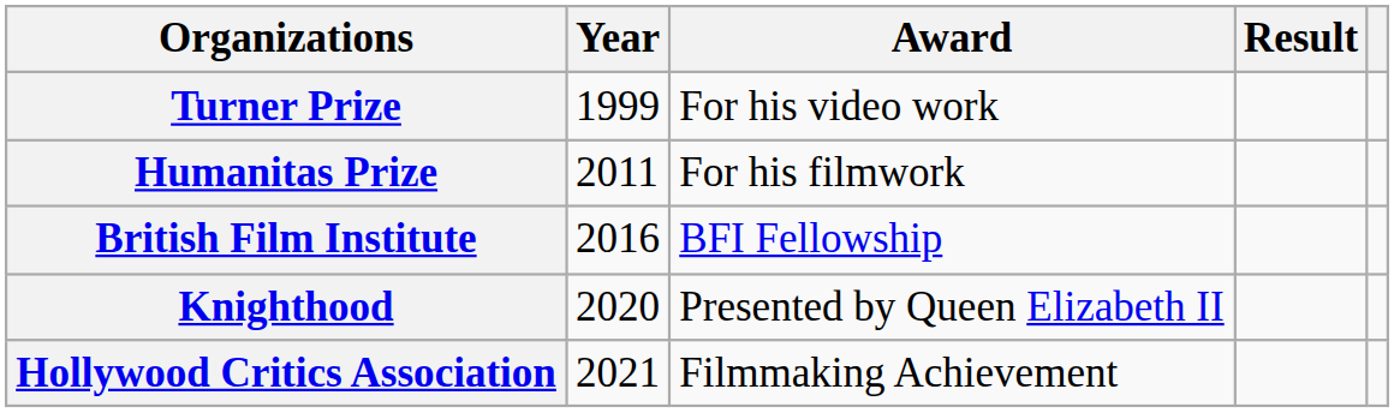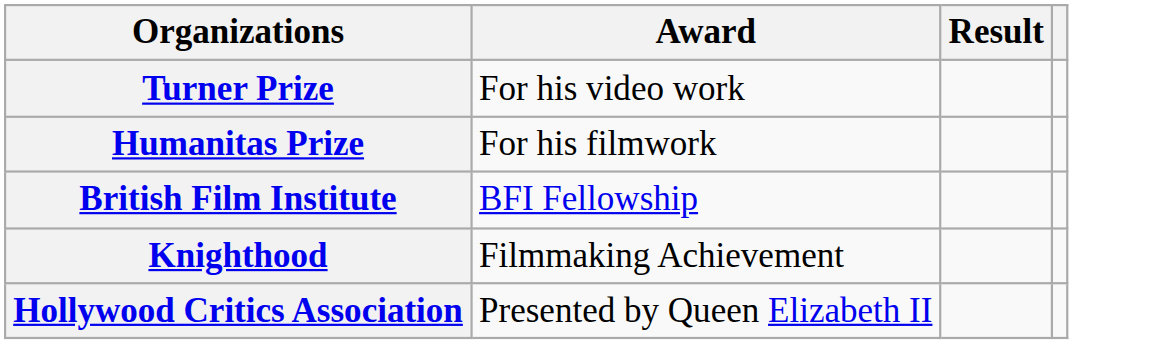 <table class= "wikitable plainrowheaders sortable">
 <tr>
 <th scope="col">Organizations</th>
-<th scope="col">Year</th>
 <th scope="col">Award</th>
 <th scope="col">Result</th>
 <th scope="col" class="unsortable"></th>
 </tr>
 <tr>
 <th scope="row" rowspan="1"><a href='#'>Turner Prize</a></th>
-<td>1999</td>
 <td>For his video work</td>
 <td></td>
 <td></td>
 </tr>
 <tr>
 <th scope="row" rowspan="1"><a href='#'>Humanitas Prize</a></th>
-<td>2011</td>
 <td>For his filmwork</td>
 <td></td>
 <td></td>
 </tr>
 <tr>
 <th scope="row" rowspan="1"><a href='#'>British Film Institute</a></th>
-<td>2016</td>
 <td><a href='#'>BFI Fellowship</a></td>
 <td></td>
 <td></td>
 </tr>
 <tr>
 <th scope="row" rowspan="1"><a href='#'>Knighthood</a></th>
-<td>2020</td>
-<td>Presented by Queen <a href='#'>Elizabeth II</a></td>
+<td>Filmmaking Achievement</td>
 <td></td>
 <td></td>
 </tr>
 <tr>
 <th scope="row" rowspan="1"><a href='#'>Hollywood Critics Association</a></th>
-<td>2021</td>
-<td>Filmmaking Achievement</td>
+<td>Presented by Queen <a href='#'>Elizabeth II</a></td>
 <td></td>
 <td></td>
 </tr>
 </table>
